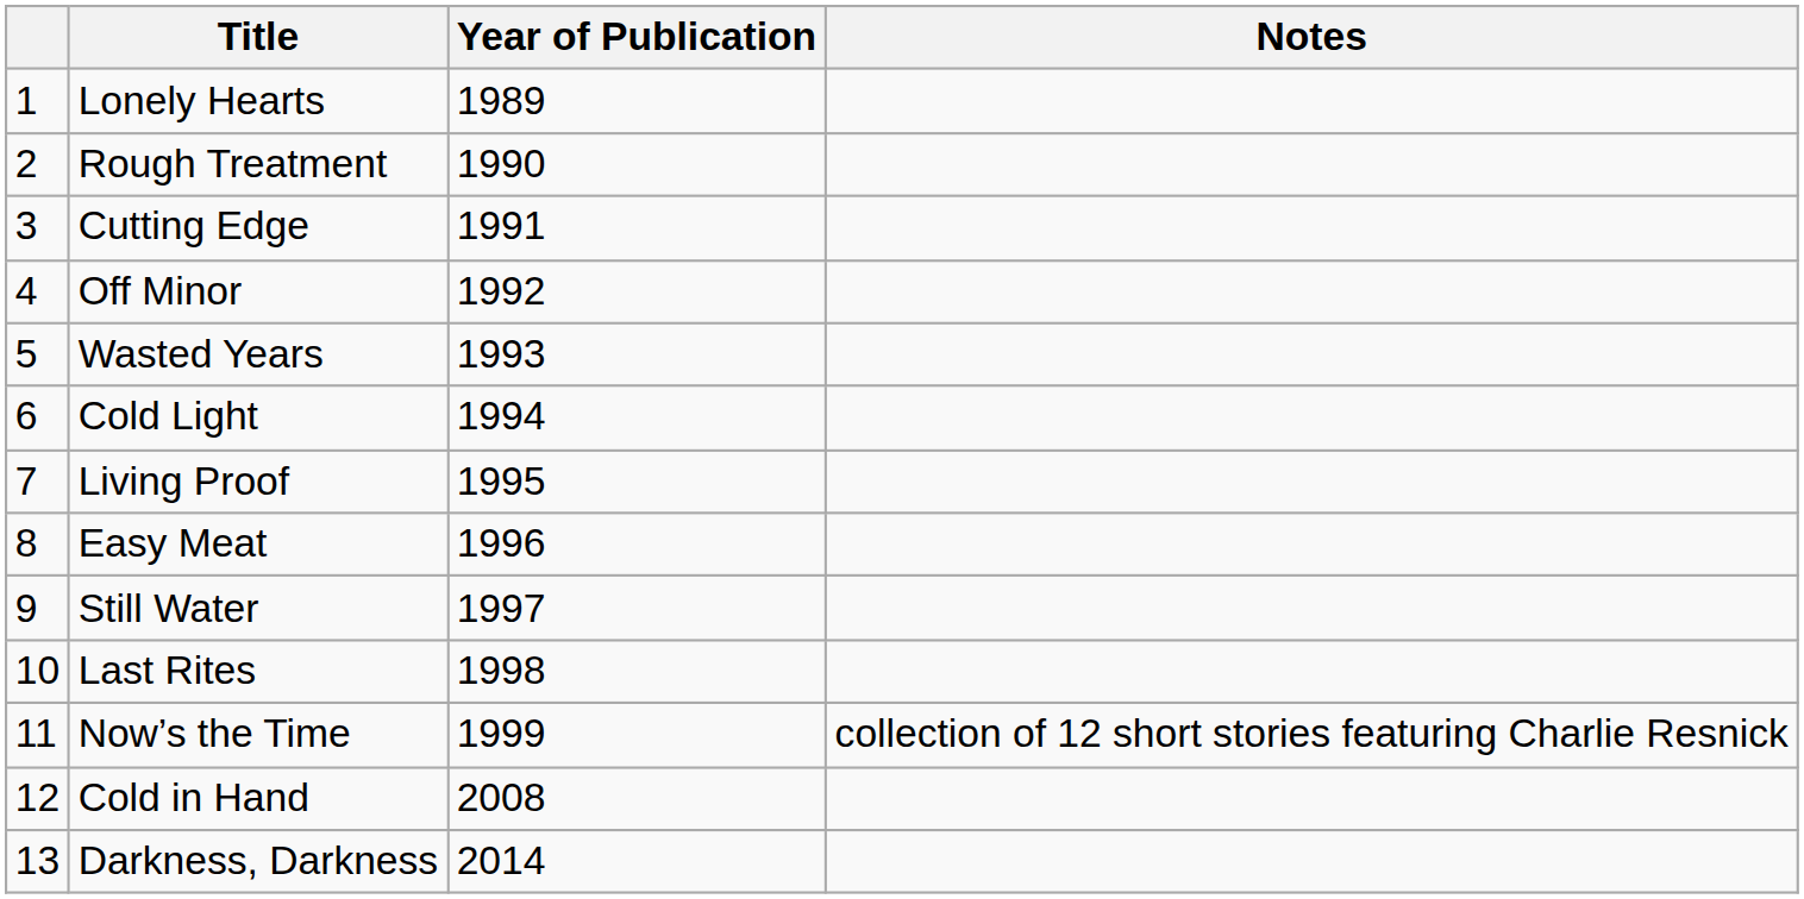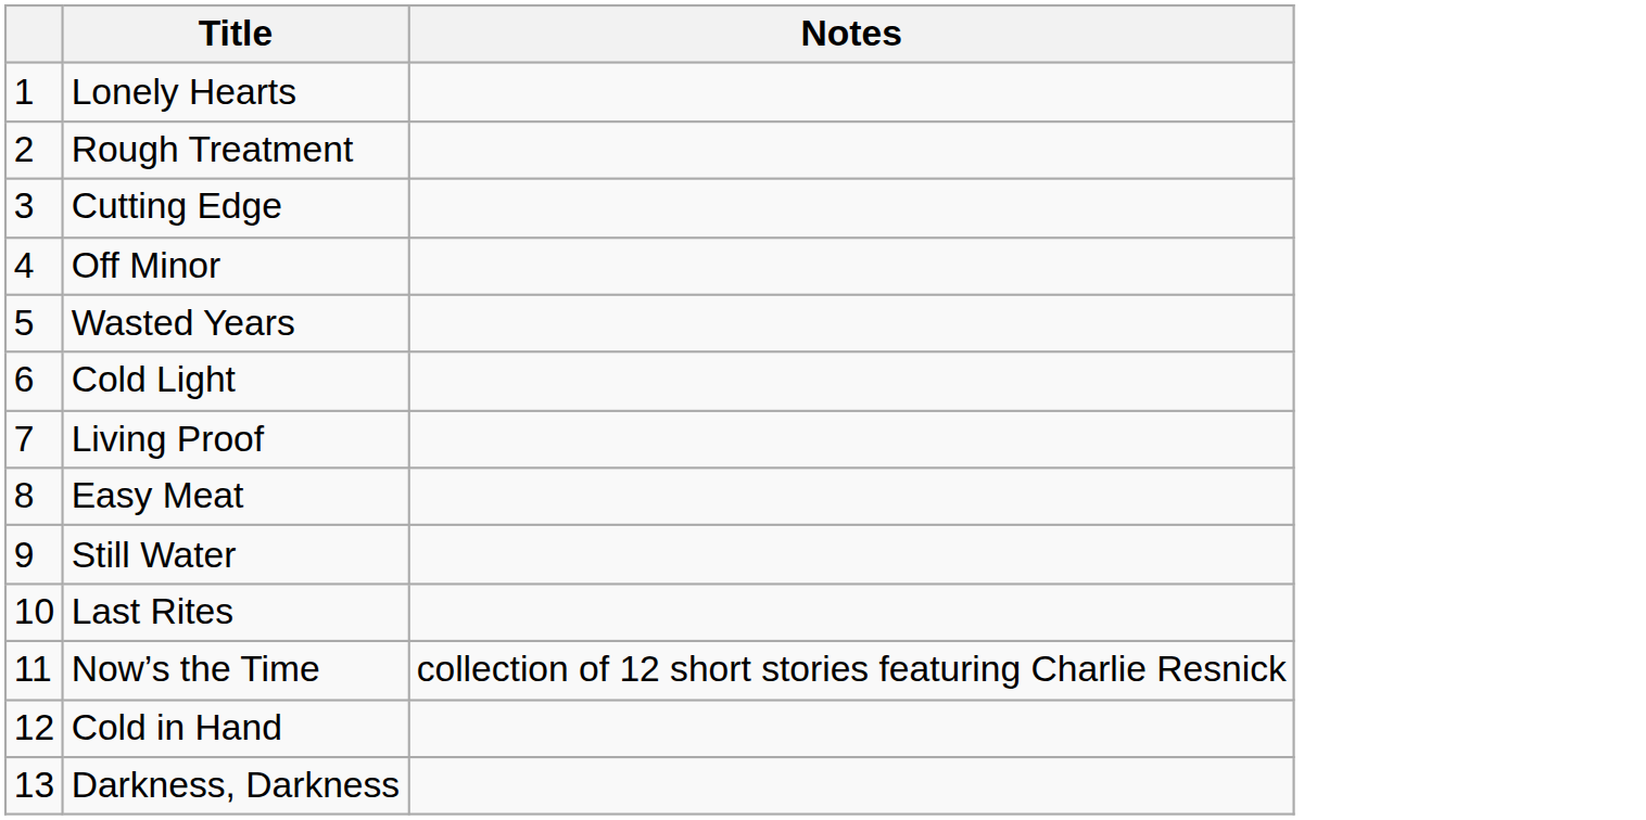 <table class="wikitable">
 <tr>
 <th></th>
 <th>Title</th>
-<th>Year of Publication</th>
 <th>Notes</th>
 </tr>
 <tr>
 <td>1</td>
 <td>Lonely Hearts</td>
-<td>1989</td>
 <td></td>
 </tr>
 <tr>
 <td>2</td>
 <td>Rough Treatment</td>
-<td>1990</td>
 <td></td>
 </tr>
 <tr>
 <td>3</td>
 <td>Cutting Edge</td>
-<td>1991</td>
 <td></td>
 </tr>
 <tr>
 <td>4</td>
 <td>Off Minor</td>
-<td>1992</td>
 <td></td>
 </tr>
 <tr>
 <td>5</td>
 <td>Wasted Years</td>
-<td>1993</td>
 <td></td>
 </tr>
 <tr>
 <td>6</td>
 <td>Cold Light</td>
-<td>1994</td>
 <td></td>
 </tr>
 <tr>
 <td>7</td>
 <td>Living Proof</td>
-<td>1995</td>
 <td></td>
 </tr>
 <tr>
 <td>8</td>
 <td>Easy Meat</td>
-<td>1996</td>
 <td></td>
 </tr>
 <tr>
 <td>9</td>
 <td>Still Water</td>
-<td>1997</td>
 <td></td>
 </tr>
 <tr>
 <td>10</td>
 <td>Last Rites</td>
-<td>1998</td>
 <td></td>
 </tr>
 <tr>
 <td>11</td>
 <td>Now’s the Time</td>
-<td>1999</td>
 <td>collection of  12 short stories featuring Charlie Resnick</td>
 </tr>
 <tr>
 <td>12</td>
 <td>Cold in Hand</td>
-<td>2008</td>
 <td></td>
 </tr>
 <tr>
 <td>13</td>
 <td>Darkness, Darkness</td>
-<td>2014</td>
 <td></td>
 </tr>
 </table>
